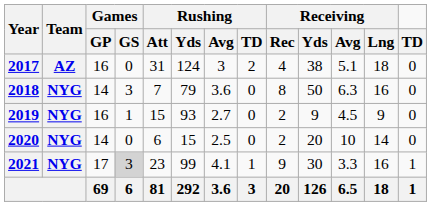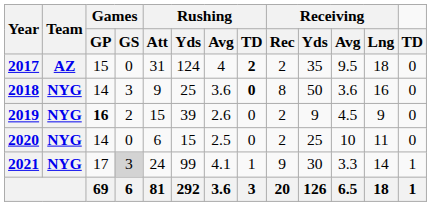 <table class="wikitable" style="text-align:center;">
 <tr>
 <th rowspan="2">Year</th>
 <th rowspan="2">Team</th>
 <th colspan="2">Games</th>
 <th colspan="4">Rushing</th>
 <th colspan="4">Receiving</th>
 </tr>
 <tr>
 <th>GP</th>
 <th>GS</th>
 <th>Att</th>
 <th>Yds</th>
 <th>Avg</th>
 <th>TD</th>
 <th>Rec</th>
 <th>Yds</th>
 <th>Avg</th>
 <th>Lng</th>
 <th>TD</th>
 </tr>
 <tr>
 <th><a href='#'>2017</a></th>
 <th><a href='#'>AZ</a></th>
-<td>16</td>
+<td>15</td>
 <td>0</td>
 <td>31</td>
 <td>124</td>
-<td>3</td>
+<td>4</td>
+<td><strong>2</strong></td>
 <td>2</td>
-<td>4</td>
-<td>38</td>
-<td>5.1</td>
+<td>35</td>
+<td>9.5</td>
 <td>18</td>
 <td>0</td>
 </tr>
 <tr>
 <th><a href='#'>2018</a></th>
 <th><a href='#'>NYG</a></th>
 <td>14</td>
 <td>3</td>
-<td>7</td>
-<td>79</td>
+<td>9</td>
+<td>25</td>
 <td>3.6</td>
-<td>0</td>
+<td><strong>0</strong></td>
 <td>8</td>
 <td>50</td>
-<td>6.3</td>
+<td>3.6</td>
 <td>16</td>
 <td>0</td>
 </tr>
 <tr>
 <th><a href='#'>2019</a></th>
 <th><a href='#'>NYG</a></th>
-<td>16</td>
-<td>1</td>
+<td><strong>16</strong></td>
+<td>2</td>
 <td>15</td>
-<td>93</td>
-<td>2.7</td>
+<td>39</td>
+<td>2.6</td>
 <td>0</td>
 <td>2</td>
 <td>9</td>
 <td>4.5</td>
 <td>9</td>
 <td>0</td>
 </tr>
 <tr>
 <th><a href='#'>2020</a></th>
 <th><a href='#'>NYG</a></th>
 <td>14</td>
 <td>0</td>
 <td>6</td>
 <td>15</td>
 <td>2.5</td>
 <td>0</td>
 <td>2</td>
-<td>20</td>
+<td>25</td>
 <td>10</td>
-<td>14</td>
+<td>11</td>
 <td>0</td>
 </tr>
 <tr>
 <th><a href='#'>2021</a></th>
 <th><a href='#'>NYG</a></th>
 <td>17</td>
 <td style="background: lightgrey;">3</td>
-<td>23</td>
+<td>24</td>
 <td>99</td>
 <td>4.1</td>
 <td>1</td>
 <td>9</td>
 <td>30</td>
 <td>3.3</td>
-<td>16</td>
+<td>14</td>
 <td>1</td>
 </tr>
 <tr>
 <th colspan="2"></th>
 <th>69</th>
 <th>6</th>
 <th>81</th>
 <th>292</th>
 <th>3.6</th>
 <th>3</th>
 <th>20</th>
 <th>126</th>
 <th>6.5</th>
 <th>18</th>
 <th>1</th>
 </tr>
 </table>
